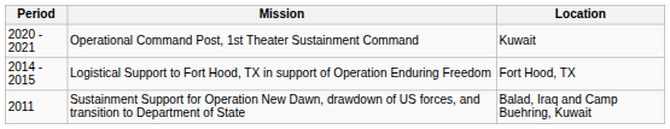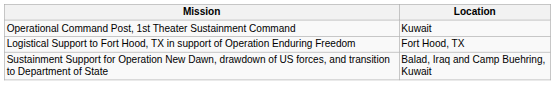 <table class="wikitable">
 <tr>
-<th>Period</th>
 <th>Mission</th>
 <th>Location</th>
 </tr>
 <tr>
-<td>2020 - 2021</td>
 <td>Operational Command Post, 1st Theater Sustainment Command</td>
 <td>Kuwait</td>
 </tr>
 <tr>
-<td>2014 - 2015</td>
 <td>Logistical Support to Fort Hood, TX in support of Operation Enduring Freedom</td>
 <td>Fort Hood, TX</td>
 </tr>
 <tr>
-<td>2011</td>
 <td>Sustainment Support for Operation New Dawn, drawdown of US forces, and transition to Department of State</td>
 <td>Balad, Iraq and Camp Buehring, Kuwait</td>
 </tr>
 </table>
